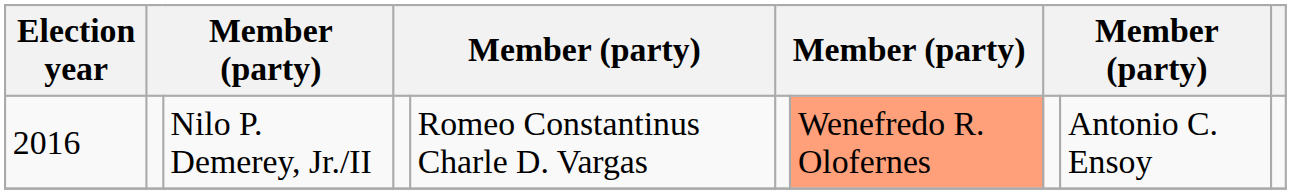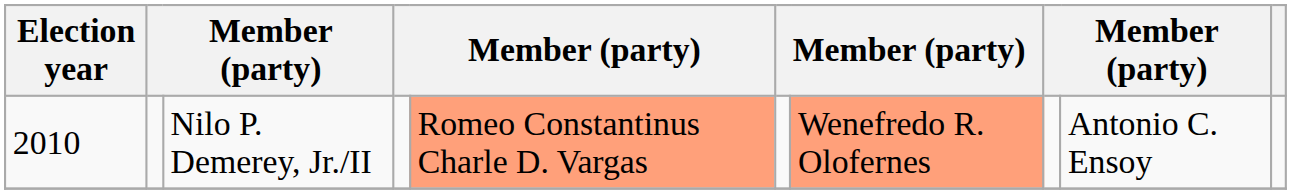 <table class=wikitable>
 <tr>
 <th width=60px>Election<br>year</th>
 <th colspan=2 width=140px>Member (party)</th>
 <th colspan=2 width=140px>Member (party)</th>
 <th colspan=2 width=140px>Member (party)</th>
 <th colspan=2 width=140px>Member (party)</th>
 <th !></th>
 </tr>
 <tr>
-<td>2016</td>
+<td>2010</td>
 <td></td>
 <td>Nilo P. Demerey, Jr./II</td>
 <td></td>
-<td>Romeo Constantinus Charle D. Vargas</td>
+<td style="background: lightsalmon;">Romeo Constantinus Charle D. Vargas</td>
 <td></td>
 <td style="background: lightsalmon;">Wenefredo R. Olofernes</td>
 <td></td>
 <td>Antonio C. Ensoy</td>
 <td></td>
 </tr>
 <tr>
 </tr>
 </table>
